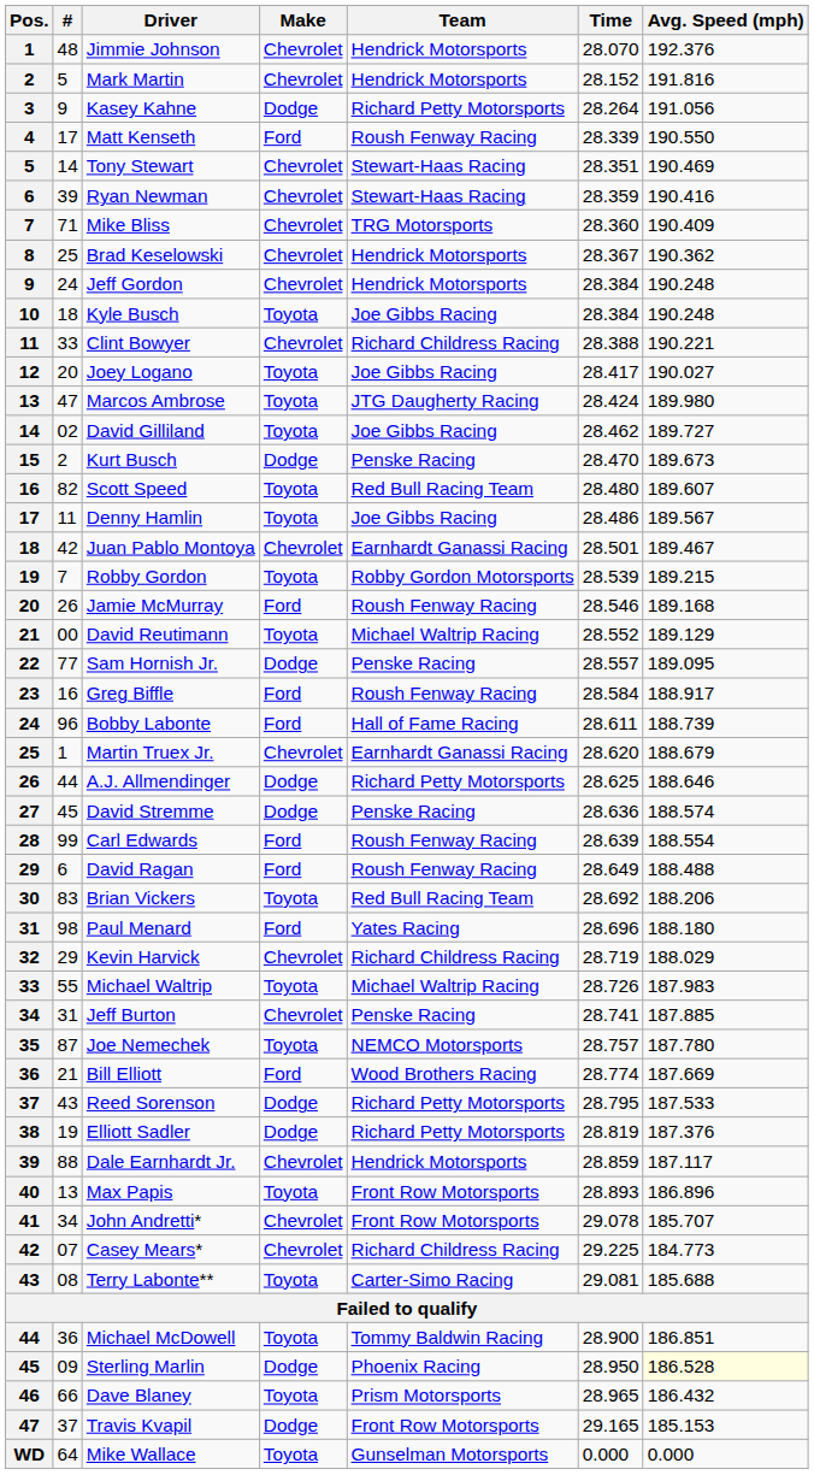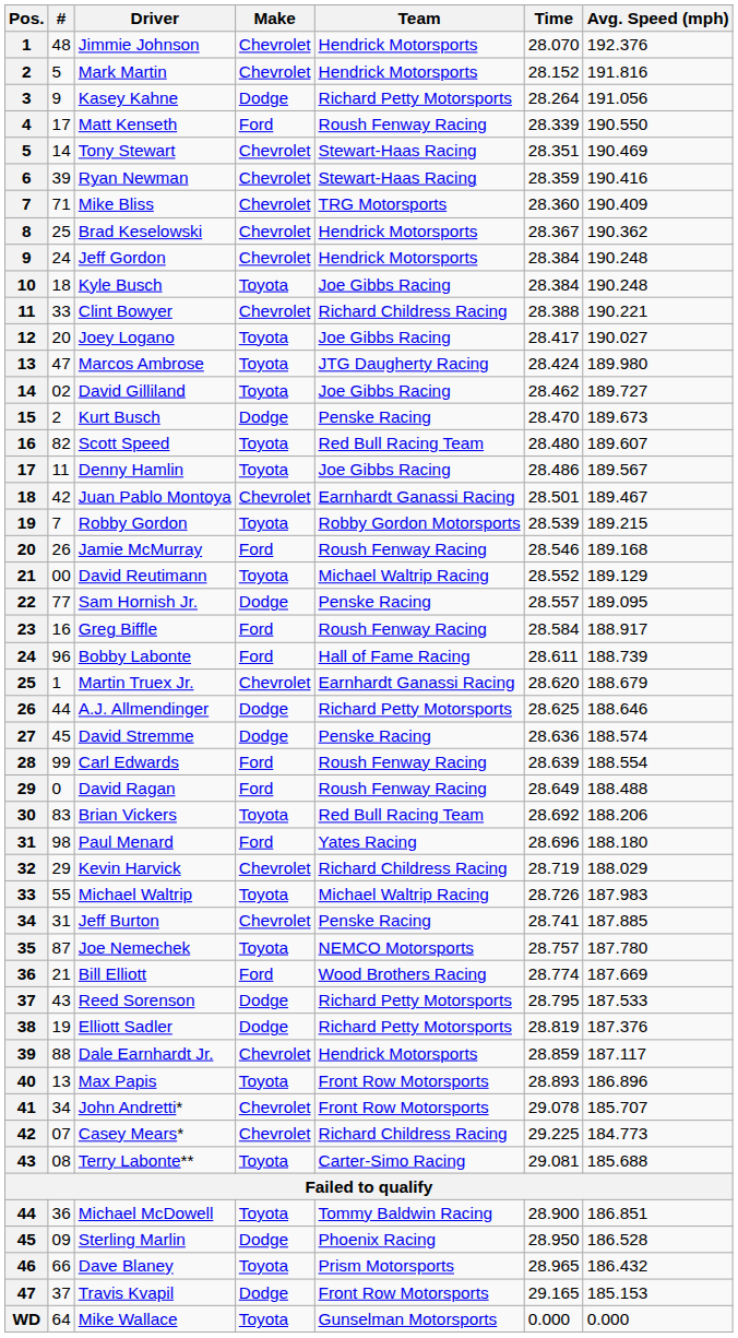 <table class="wikitable sortable" style="font-size:95%">
 <tr>
 <th>Pos.</th>
 <th>#</th>
 <th>Driver</th>
 <th>Make</th>
 <th>Team</th>
 <th>Time</th>
 <th>Avg. Speed (mph)</th>
 </tr>
 <tr>
 <th>1</th>
 <td>48</td>
 <td><a href='#'>Jimmie Johnson</a></td>
 <td><a href='#'>Chevrolet</a></td>
 <td><a href='#'>Hendrick Motorsports</a></td>
 <td>28.070</td>
 <td>192.376</td>
 </tr>
 <tr>
 <th>2</th>
 <td>5</td>
 <td><a href='#'>Mark Martin</a></td>
 <td><a href='#'>Chevrolet</a></td>
 <td><a href='#'>Hendrick Motorsports</a></td>
 <td>28.152</td>
 <td>191.816</td>
 </tr>
 <tr>
 <th>3</th>
 <td>9</td>
 <td><a href='#'>Kasey Kahne</a></td>
 <td><a href='#'>Dodge</a></td>
 <td><a href='#'>Richard Petty Motorsports</a></td>
 <td>28.264</td>
 <td>191.056</td>
 </tr>
 <tr>
 <th>4</th>
 <td>17</td>
 <td><a href='#'>Matt Kenseth</a></td>
 <td><a href='#'>Ford</a></td>
 <td><a href='#'>Roush Fenway Racing</a></td>
 <td>28.339</td>
 <td>190.550</td>
 </tr>
 <tr>
 <th>5</th>
 <td>14</td>
 <td><a href='#'>Tony Stewart</a></td>
 <td><a href='#'>Chevrolet</a></td>
 <td><a href='#'>Stewart-Haas Racing</a></td>
 <td>28.351</td>
 <td>190.469</td>
 </tr>
 <tr>
 <th>6</th>
 <td>39</td>
 <td><a href='#'>Ryan Newman</a></td>
 <td><a href='#'>Chevrolet</a></td>
 <td><a href='#'>Stewart-Haas Racing</a></td>
 <td>28.359</td>
 <td>190.416</td>
 </tr>
 <tr>
 <th>7</th>
 <td>71</td>
 <td><a href='#'>Mike Bliss</a></td>
 <td><a href='#'>Chevrolet</a></td>
 <td><a href='#'>TRG Motorsports</a></td>
 <td>28.360</td>
 <td>190.409</td>
 </tr>
 <tr>
 <th>8</th>
 <td>25</td>
 <td><a href='#'>Brad Keselowski</a></td>
 <td><a href='#'>Chevrolet</a></td>
 <td><a href='#'>Hendrick Motorsports</a></td>
 <td>28.367</td>
 <td>190.362</td>
 </tr>
 <tr>
 <th>9</th>
 <td>24</td>
 <td><a href='#'>Jeff Gordon</a></td>
 <td><a href='#'>Chevrolet</a></td>
 <td><a href='#'>Hendrick Motorsports</a></td>
 <td>28.384</td>
 <td>190.248</td>
 </tr>
 <tr>
 <th>10</th>
 <td>18</td>
 <td><a href='#'>Kyle Busch</a></td>
 <td><a href='#'>Toyota</a></td>
 <td><a href='#'>Joe Gibbs Racing</a></td>
 <td>28.384</td>
 <td>190.248</td>
 </tr>
 <tr>
 <th>11</th>
 <td>33</td>
 <td><a href='#'>Clint Bowyer</a></td>
 <td><a href='#'>Chevrolet</a></td>
 <td><a href='#'>Richard Childress Racing</a></td>
 <td>28.388</td>
 <td>190.221</td>
 </tr>
 <tr>
 <th>12</th>
 <td>20</td>
 <td><a href='#'>Joey Logano</a></td>
 <td><a href='#'>Toyota</a></td>
 <td><a href='#'>Joe Gibbs Racing</a></td>
 <td>28.417</td>
 <td>190.027</td>
 </tr>
 <tr>
 <th>13</th>
 <td>47</td>
 <td><a href='#'>Marcos Ambrose</a></td>
 <td><a href='#'>Toyota</a></td>
 <td><a href='#'>JTG Daugherty Racing</a></td>
 <td>28.424</td>
 <td>189.980</td>
 </tr>
 <tr>
 <th>14</th>
 <td>02</td>
 <td><a href='#'>David Gilliland</a></td>
 <td><a href='#'>Toyota</a></td>
 <td><a href='#'>Joe Gibbs Racing</a></td>
 <td>28.462</td>
 <td>189.727</td>
 </tr>
 <tr>
 <th>15</th>
 <td>2</td>
 <td><a href='#'>Kurt Busch</a></td>
 <td><a href='#'>Dodge</a></td>
 <td><a href='#'>Penske Racing</a></td>
 <td>28.470</td>
 <td>189.673</td>
 </tr>
 <tr>
 <th>16</th>
 <td>82</td>
 <td><a href='#'>Scott Speed</a></td>
 <td><a href='#'>Toyota</a></td>
 <td><a href='#'>Red Bull Racing Team</a></td>
 <td>28.480</td>
 <td>189.607</td>
 </tr>
 <tr>
 <th>17</th>
 <td>11</td>
 <td><a href='#'>Denny Hamlin</a></td>
 <td><a href='#'>Toyota</a></td>
 <td><a href='#'>Joe Gibbs Racing</a></td>
 <td>28.486</td>
 <td>189.567</td>
 </tr>
 <tr>
 <th>18</th>
 <td>42</td>
 <td><a href='#'>Juan Pablo Montoya</a></td>
 <td><a href='#'>Chevrolet</a></td>
 <td><a href='#'>Earnhardt Ganassi Racing</a></td>
 <td>28.501</td>
 <td>189.467</td>
 </tr>
 <tr>
 <th>19</th>
 <td>7</td>
 <td><a href='#'>Robby Gordon</a></td>
 <td><a href='#'>Toyota</a></td>
 <td><a href='#'>Robby Gordon Motorsports</a></td>
 <td>28.539</td>
 <td>189.215</td>
 </tr>
 <tr>
 <th>20</th>
 <td>26</td>
 <td><a href='#'>Jamie McMurray</a></td>
 <td><a href='#'>Ford</a></td>
 <td><a href='#'>Roush Fenway Racing</a></td>
 <td>28.546</td>
 <td>189.168</td>
 </tr>
 <tr>
 <th>21</th>
 <td>00</td>
 <td><a href='#'>David Reutimann</a></td>
 <td><a href='#'>Toyota</a></td>
 <td><a href='#'>Michael Waltrip Racing</a></td>
 <td>28.552</td>
 <td>189.129</td>
 </tr>
 <tr>
 <th>22</th>
 <td>77</td>
 <td><a href='#'>Sam Hornish Jr.</a></td>
 <td><a href='#'>Dodge</a></td>
 <td><a href='#'>Penske Racing</a></td>
 <td>28.557</td>
 <td>189.095</td>
 </tr>
 <tr>
 <th>23</th>
 <td>16</td>
 <td><a href='#'>Greg Biffle</a></td>
 <td><a href='#'>Ford</a></td>
 <td><a href='#'>Roush Fenway Racing</a></td>
 <td>28.584</td>
 <td>188.917</td>
 </tr>
 <tr>
 <th>24</th>
 <td>96</td>
 <td><a href='#'>Bobby Labonte</a></td>
 <td><a href='#'>Ford</a></td>
 <td><a href='#'>Hall of Fame Racing</a></td>
 <td>28.611</td>
 <td>188.739</td>
 </tr>
 <tr>
 <th>25</th>
 <td>1</td>
 <td><a href='#'>Martin Truex Jr.</a></td>
 <td><a href='#'>Chevrolet</a></td>
 <td><a href='#'>Earnhardt Ganassi Racing</a></td>
 <td>28.620</td>
 <td>188.679</td>
 </tr>
 <tr>
 <th>26</th>
 <td>44</td>
 <td><a href='#'>A.J. Allmendinger</a></td>
 <td><a href='#'>Dodge</a></td>
 <td><a href='#'>Richard Petty Motorsports</a></td>
 <td>28.625</td>
 <td>188.646</td>
 </tr>
 <tr>
 <th>27</th>
 <td>45</td>
 <td><a href='#'>David Stremme</a></td>
 <td><a href='#'>Dodge</a></td>
 <td><a href='#'>Penske Racing</a></td>
 <td>28.636</td>
 <td>188.574</td>
 </tr>
 <tr>
 <th>28</th>
 <td>99</td>
 <td><a href='#'>Carl Edwards</a></td>
 <td><a href='#'>Ford</a></td>
 <td><a href='#'>Roush Fenway Racing</a></td>
 <td>28.639</td>
 <td>188.554</td>
 </tr>
 <tr>
 <th>29</th>
-<td>6</td>
+<td>0</td>
 <td><a href='#'>David Ragan</a></td>
 <td><a href='#'>Ford</a></td>
 <td><a href='#'>Roush Fenway Racing</a></td>
 <td>28.649</td>
 <td>188.488</td>
 </tr>
 <tr>
 <th>30</th>
 <td>83</td>
 <td><a href='#'>Brian Vickers</a></td>
 <td><a href='#'>Toyota</a></td>
 <td><a href='#'>Red Bull Racing Team</a></td>
 <td>28.692</td>
 <td>188.206</td>
 </tr>
 <tr>
 <th>31</th>
 <td>98</td>
 <td><a href='#'>Paul Menard</a></td>
 <td><a href='#'>Ford</a></td>
 <td><a href='#'>Yates Racing</a></td>
 <td>28.696</td>
 <td>188.180</td>
 </tr>
 <tr>
 <th>32</th>
 <td>29</td>
 <td><a href='#'>Kevin Harvick</a></td>
 <td><a href='#'>Chevrolet</a></td>
 <td><a href='#'>Richard Childress Racing</a></td>
 <td>28.719</td>
 <td>188.029</td>
 </tr>
 <tr>
 <th>33</th>
 <td>55</td>
 <td><a href='#'>Michael Waltrip</a></td>
 <td><a href='#'>Toyota</a></td>
 <td><a href='#'>Michael Waltrip Racing</a></td>
 <td>28.726</td>
 <td>187.983</td>
 </tr>
 <tr>
 <th>34</th>
 <td>31</td>
 <td><a href='#'>Jeff Burton</a></td>
 <td><a href='#'>Chevrolet</a></td>
 <td><a href='#'>Penske Racing</a></td>
 <td>28.741</td>
 <td>187.885</td>
 </tr>
 <tr>
 <th>35</th>
 <td>87</td>
 <td><a href='#'>Joe Nemechek</a></td>
 <td><a href='#'>Toyota</a></td>
 <td><a href='#'>NEMCO Motorsports</a></td>
 <td>28.757</td>
 <td>187.780</td>
 </tr>
 <tr>
 <th>36</th>
 <td>21</td>
 <td><a href='#'>Bill Elliott</a></td>
 <td><a href='#'>Ford</a></td>
 <td><a href='#'>Wood Brothers Racing</a></td>
 <td>28.774</td>
 <td>187.669</td>
 </tr>
 <tr>
 <th>37</th>
 <td>43</td>
 <td><a href='#'>Reed Sorenson</a></td>
 <td><a href='#'>Dodge</a></td>
 <td><a href='#'>Richard Petty Motorsports</a></td>
 <td>28.795</td>
 <td>187.533</td>
 </tr>
 <tr>
 <th>38</th>
 <td>19</td>
 <td><a href='#'>Elliott Sadler</a></td>
 <td><a href='#'>Dodge</a></td>
 <td><a href='#'>Richard Petty Motorsports</a></td>
 <td>28.819</td>
 <td>187.376</td>
 </tr>
 <tr>
 <th>39</th>
 <td>88</td>
 <td><a href='#'>Dale Earnhardt Jr.</a></td>
 <td><a href='#'>Chevrolet</a></td>
 <td><a href='#'>Hendrick Motorsports</a></td>
 <td>28.859</td>
 <td>187.117</td>
 </tr>
 <tr>
 <th>40</th>
 <td>13</td>
 <td><a href='#'>Max Papis</a></td>
 <td><a href='#'>Toyota</a></td>
 <td><a href='#'>Front Row Motorsports</a></td>
 <td>28.893</td>
 <td>186.896</td>
 </tr>
 <tr>
 <th>41</th>
 <td>34</td>
 <td><a href='#'>John Andretti</a>*</td>
 <td><a href='#'>Chevrolet</a></td>
 <td><a href='#'>Front Row Motorsports</a></td>
 <td>29.078</td>
 <td>185.707</td>
 </tr>
 <tr>
 <th>42</th>
 <td>07</td>
 <td><a href='#'>Casey Mears</a>*</td>
 <td><a href='#'>Chevrolet</a></td>
 <td><a href='#'>Richard Childress Racing</a></td>
 <td>29.225</td>
 <td>184.773</td>
 </tr>
 <tr>
 <th>43</th>
 <td>08</td>
 <td><a href='#'>Terry Labonte</a>**</td>
 <td><a href='#'>Toyota</a></td>
 <td><a href='#'>Carter-Simo Racing</a></td>
 <td>29.081</td>
 <td>185.688</td>
 </tr>
 <tr>
 <th colspan="7">Failed to qualify</th>
 </tr>
 <tr>
 <th>44</th>
 <td>36</td>
 <td><a href='#'>Michael McDowell</a></td>
 <td><a href='#'>Toyota</a></td>
 <td><a href='#'>Tommy Baldwin Racing</a></td>
 <td>28.900</td>
 <td>186.851</td>
 </tr>
 <tr>
 <th>45</th>
 <td>09</td>
 <td><a href='#'>Sterling Marlin</a></td>
 <td><a href='#'>Dodge</a></td>
 <td><a href='#'>Phoenix Racing</a></td>
 <td>28.950</td>
-<td style="background: lightyellow;">186.528</td>
+<td>186.528</td>
 </tr>
 <tr>
 <th>46</th>
 <td>66</td>
 <td><a href='#'>Dave Blaney</a></td>
 <td><a href='#'>Toyota</a></td>
 <td><a href='#'>Prism Motorsports</a></td>
 <td>28.965</td>
 <td>186.432</td>
 </tr>
 <tr>
 <th>47</th>
 <td>37</td>
 <td><a href='#'>Travis Kvapil</a></td>
 <td><a href='#'>Dodge</a></td>
 <td><a href='#'>Front Row Motorsports</a></td>
 <td>29.165</td>
 <td>185.153</td>
 </tr>
 <tr>
 <th>WD</th>
 <td>64</td>
 <td><a href='#'>Mike Wallace</a></td>
 <td><a href='#'>Toyota</a></td>
 <td><a href='#'>Gunselman Motorsports</a></td>
 <td>0.000</td>
 <td>0.000</td>
 </tr>
 </table>
